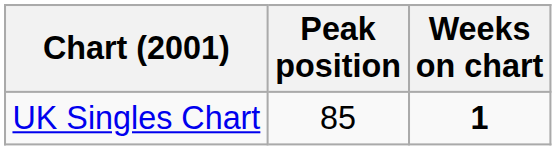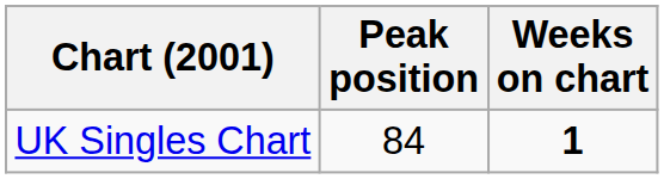 <table class="wikitable">
 <tr>
 <th>Chart (2001)</th>
 <th>Peak<br>position</th>
 <th>Weeks<br>on chart</th>
 </tr>
 <tr>
 <td><a href='#'>UK Singles Chart</a></td>
-<td align="center">85</td>
+<td align="center">84</td>
 <td align="center"><strong>1</strong></td>
 </tr>
 </table>
